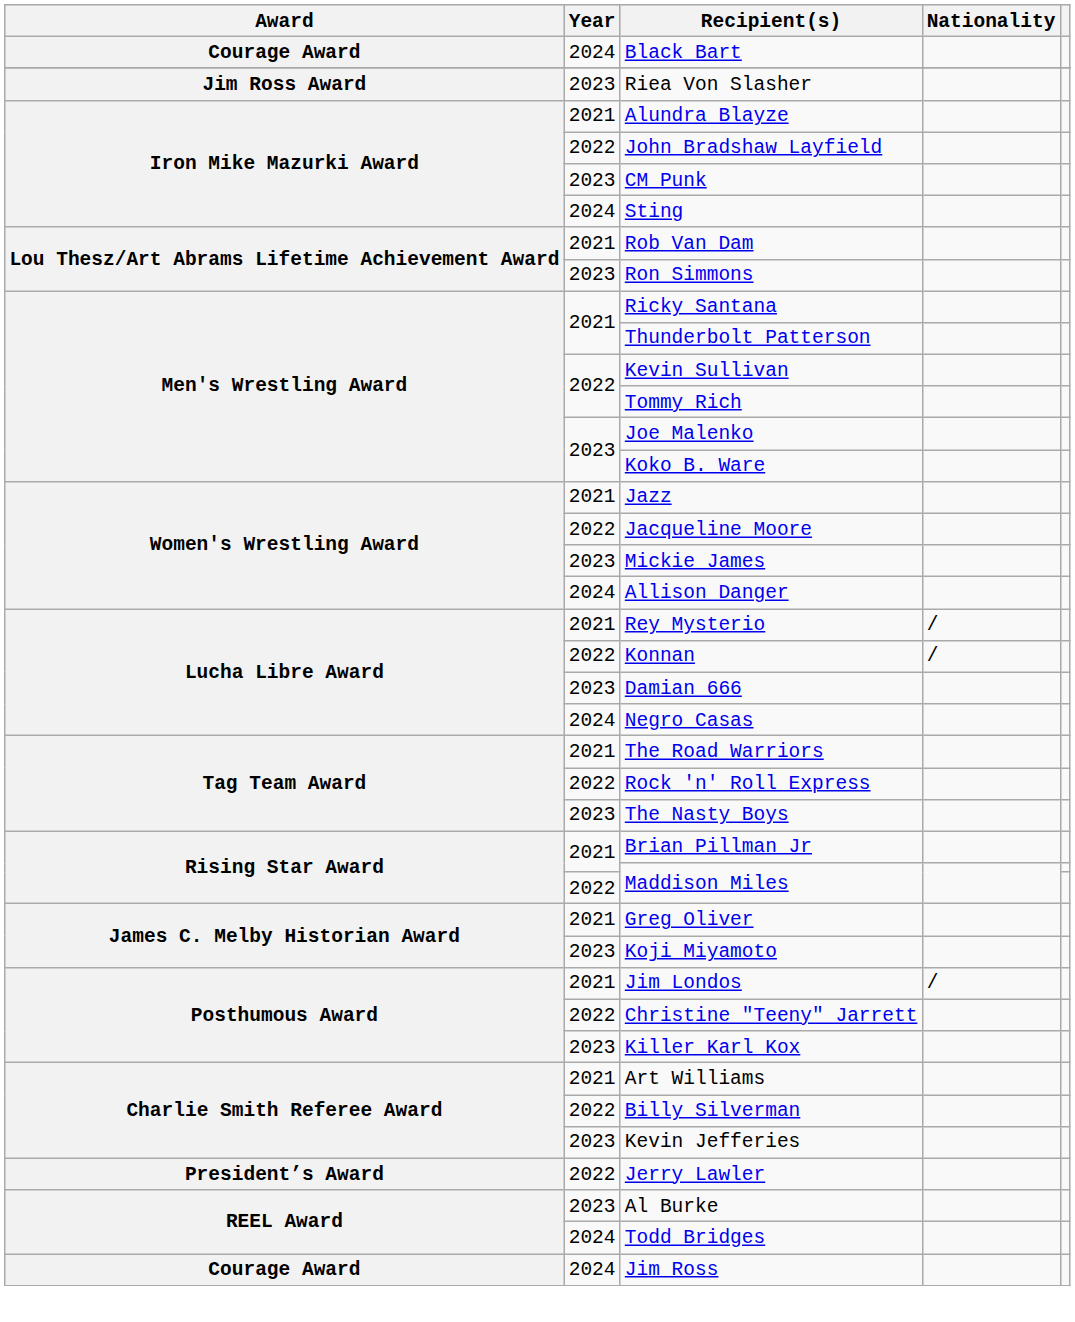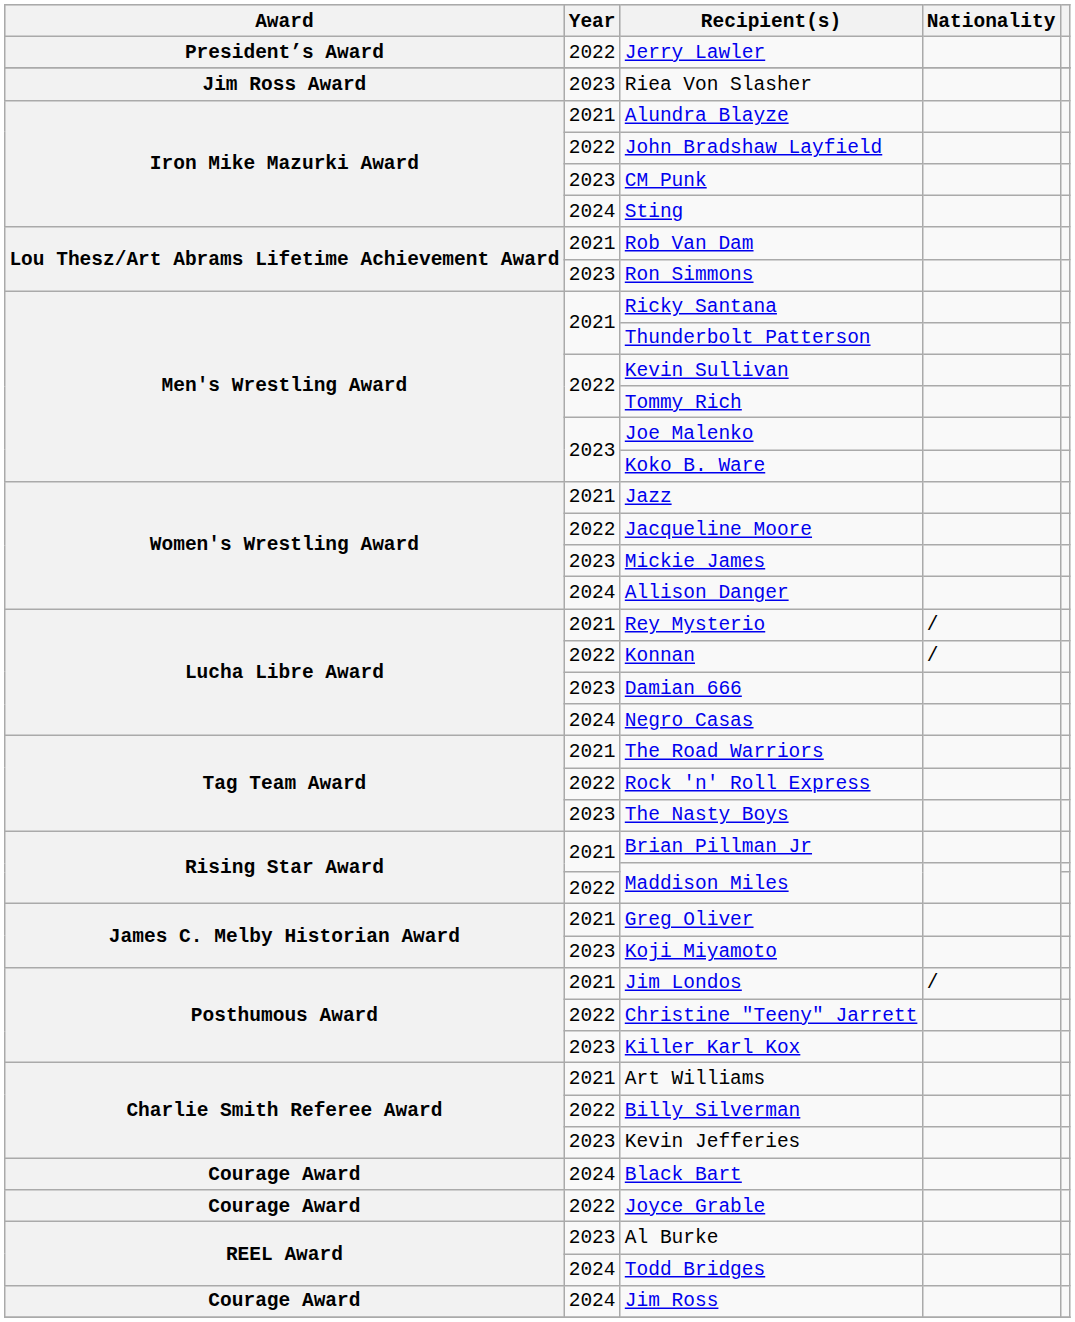 <table class="wikitable plainrowheaders sortable">
 <tr style="background:#ccc; text-align:center;">
 <th scope="col">Award</th>
 <th scope="col">Year</th>
 <th scope="col">Recipient(s)</th>
 <th scope="col">Nationality</th>
 <th scope="col" class="unsortable"></th>
 </tr>
 <tr>
-<th scope="row" rowspan=1><strong>Courage Award</strong></th>
-<td>2024</td>
-<td><a href='#'>Black Bart</a></td>
+<th scope="row" rowspan=1><strong>President’s Award</strong></th>
+<td>2022</td>
+<td><a href='#'>Jerry Lawler</a></td>
 <td></td>
 <td></td>
 </tr>
 <tr>
 </tr>
 <tr>
 <th scope="row" rowspan=1><strong>Jim Ross Award</strong></th>
 <td>2023</td>
 <td>Riea Von Slasher</td>
 <td></td>
 <td></td>
 </tr>
 <tr>
 <th scope="row" rowspan=4><strong>Iron Mike Mazurki Award</strong></th>
 <td>2021</td>
 <td><a href='#'>Alundra Blayze</a></td>
 <td></td>
 <td></td>
 </tr>
 <tr>
 <td>2022</td>
 <td><a href='#'>John Bradshaw Layfield</a></td>
 <td></td>
 <td></td>
 </tr>
 <tr>
 <td>2023</td>
 <td><a href='#'>CM Punk</a></td>
 <td></td>
 <td></td>
 </tr>
 <tr>
 <td>2024</td>
 <td><a href='#'>Sting</a></td>
 <td></td>
 <td></td>
 </tr>
 <tr>
 <th scope="row" rowspan=2><strong>Lou Thesz/Art Abrams Lifetime Achievement Award</strong></th>
 <td>2021</td>
 <td><a href='#'>Rob Van Dam</a></td>
 <td></td>
 <td></td>
 </tr>
 <tr>
 <td>2023</td>
 <td><a href='#'>Ron Simmons</a></td>
 <td></td>
 <td></td>
 </tr>
 <tr>
 <th scope="row" rowspan=6><strong>Men's Wrestling Award</strong></th>
 <td rowspan=2>2021</td>
 <td><a href='#'>Ricky Santana</a></td>
 <td></td>
 <td></td>
 </tr>
 <tr>
 <td><a href='#'>Thunderbolt Patterson</a></td>
 <td></td>
 <td></td>
 </tr>
 <tr>
 <td rowspan="2">2022</td>
 <td><a href='#'>Kevin Sullivan</a></td>
 <td></td>
 <td></td>
 </tr>
 <tr>
 <td><a href='#'>Tommy Rich</a></td>
 <td></td>
 <td></td>
 </tr>
 <tr>
 <td rowspan="2">2023</td>
 <td><a href='#'>Joe Malenko</a></td>
 <td></td>
 <td></td>
 </tr>
 <tr>
 <td><a href='#'>Koko B. Ware</a></td>
 <td></td>
 <td></td>
 </tr>
 <tr>
 <th scope="row" rowspan=4><strong>Women's Wrestling Award</strong></th>
 <td>2021</td>
 <td><a href='#'>Jazz</a></td>
 <td></td>
 <td></td>
 </tr>
 <tr>
 <td>2022</td>
 <td><a href='#'>Jacqueline Moore</a></td>
 <td></td>
 <td></td>
 </tr>
 <tr>
 <td>2023</td>
 <td><a href='#'>Mickie James</a></td>
 <td></td>
 <td></td>
 </tr>
 <tr>
 <td>2024</td>
 <td><a href='#'>Allison Danger</a></td>
 <td></td>
 <td></td>
 </tr>
 <tr>
 <th scope="row" rowspan=4><strong>Lucha Libre Award</strong></th>
 <td>2021</td>
 <td><a href='#'>Rey Mysterio</a></td>
 <td>/</td>
 <td></td>
 </tr>
 <tr>
 <td>2022</td>
 <td><a href='#'>Konnan</a></td>
 <td>/</td>
 <td></td>
 </tr>
 <tr>
 <td>2023</td>
 <td><a href='#'>Damian 666</a></td>
 <td></td>
 <td></td>
 </tr>
 <tr>
 <td>2024</td>
 <td><a href='#'>Negro Casas</a></td>
 <td></td>
 <td></td>
 </tr>
 <tr>
 <th scope="row" rowspan=3><strong>Tag Team Award</strong></th>
 <td>2021</td>
 <td><a href='#'>The Road Warriors</a><br></td>
 <td></td>
 <td></td>
 </tr>
 <tr>
 <td>2022</td>
 <td><a href='#'>Rock 'n' Roll Express</a><br></td>
 <td></td>
 <td></td>
 </tr>
 <tr>
 <td>2023</td>
 <td><a href='#'>The Nasty Boys</a><br></td>
 <td></td>
 <td></td>
 </tr>
 <tr>
 <th scope="row" rowspan=3><strong>Rising Star Award</strong></th>
 <td rowspan=2>2021</td>
 <td><a href='#'>Brian Pillman Jr</a></td>
 <td></td>
 <td></td>
 </tr>
 <tr>
 <td rowspan=2><a href='#'>Maddison Miles</a></td>
 <td rowspan=2></td>
 <td></td>
 </tr>
 <tr>
 <td>2022</td>
 <td></td>
 </tr>
 <tr>
 <th scope="row" rowspan=2><strong>James C. Melby Historian Award</strong></th>
 <td>2021</td>
 <td><a href='#'>Greg Oliver</a></td>
 <td></td>
 <td></td>
 </tr>
 <tr>
 <td>2023</td>
 <td><a href='#'>Koji Miyamoto</a></td>
 <td></td>
 <td></td>
 </tr>
 <tr>
 <th scope="row" rowspan=3><strong>Posthumous Award</strong></th>
 <td>2021</td>
 <td><a href='#'>Jim Londos</a></td>
 <td>/</td>
 <td></td>
 </tr>
 <tr>
 <td>2022</td>
 <td><a href='#'>Christine "Teeny" Jarrett</a></td>
 <td></td>
 <td></td>
 </tr>
 <tr>
 <td>2023</td>
 <td><a href='#'>Killer Karl Kox</a></td>
 <td></td>
 <td></td>
 </tr>
 <tr>
 <th scope="row" rowspan=3><strong>Charlie Smith Referee Award</strong></th>
 <td>2021</td>
 <td>Art Williams</td>
 <td></td>
 <td></td>
 </tr>
 <tr>
 <td>2022</td>
 <td><a href='#'>Billy Silverman</a></td>
 <td></td>
 <td></td>
 </tr>
 <tr>
 <td>2023</td>
 <td>Kevin Jefferies</td>
 <td></td>
 <td></td>
 </tr>
 <tr>
-<th scope="row" rowspan=1><strong>President’s Award</strong></th>
+<th scope="row" rowspan=1><strong>Courage Award</strong></th>
+<td>2024</td>
+<td><a href='#'>Black Bart</a></td>
+<td></td>
+<td></td>
+</tr>
+<tr>
+<th scope="row" rowspan=1><strong>Courage Award</strong></th>
 <td>2022</td>
-<td><a href='#'>Jerry Lawler</a></td>
+<td><a href='#'>Joyce Grable</a></td>
 <td></td>
 <td></td>
 </tr>
 <tr>
 <th scope="row" rowspan=2><strong>REEL Award</strong></th>
 <td>2023</td>
 <td>Al Burke</td>
 <td></td>
 <td></td>
 </tr>
 <tr>
 <td>2024</td>
 <td><a href='#'>Todd Bridges</a></td>
 <td></td>
 <td></td>
 </tr>
 <tr>
 <th scope="row" rowspan=1><strong>Courage Award</strong></th>
 <td>2024</td>
 <td><a href='#'>Jim Ross</a></td>
 <td></td>
 <td></td>
 </tr>
 <tr>
 </tr>
 </table>
